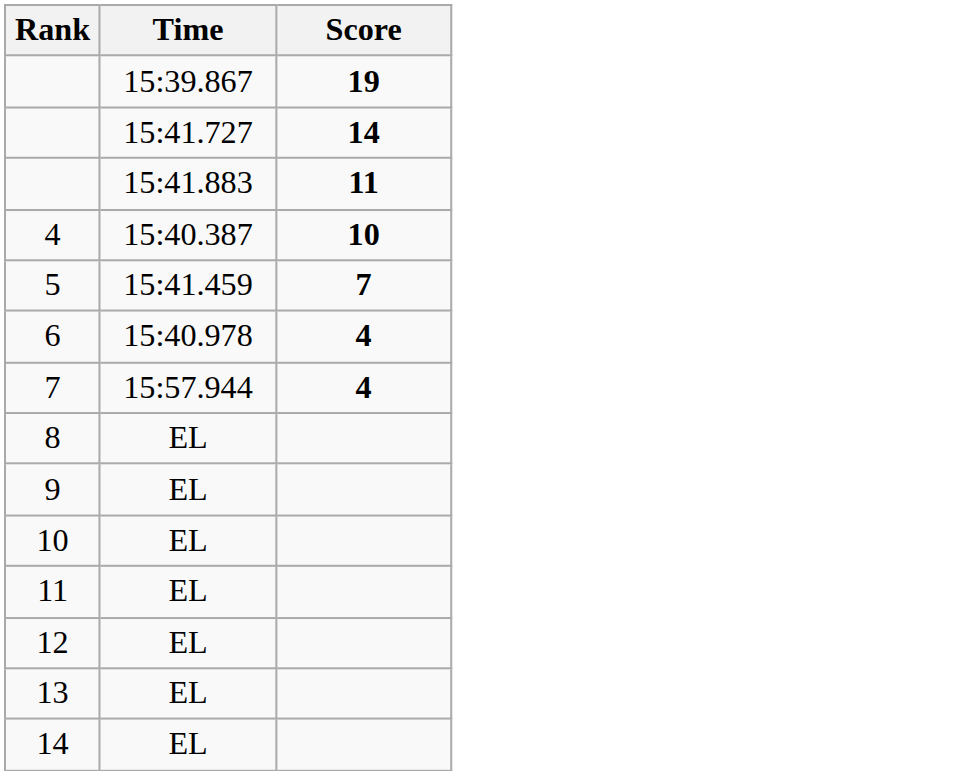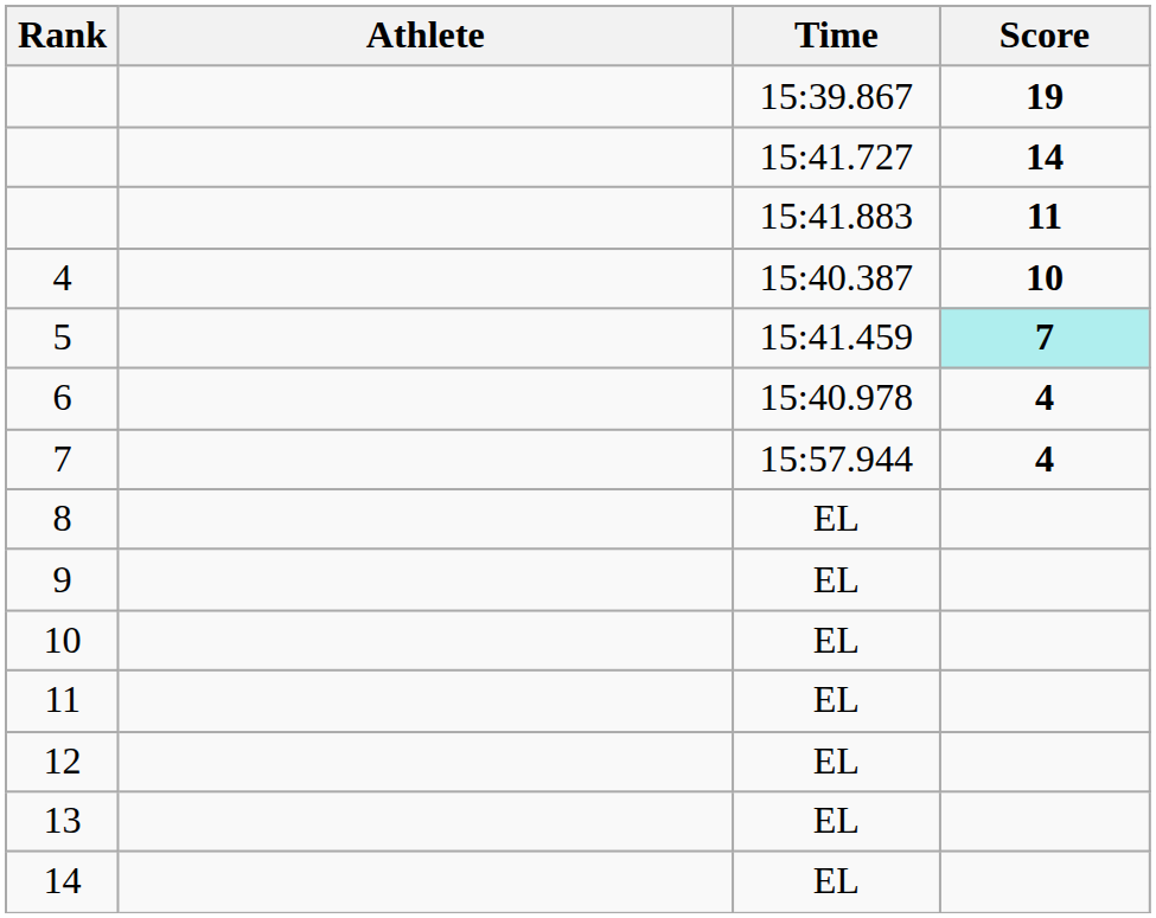 <table class="wikitable" style="text-align:center">
 <tr>
 <th width=40>Rank</th>
+<th width=250>Athlete</th>
 <th width=80>Time</th>
 <th width=80>Score</th>
 </tr>
 <tr>
 <td></td>
+<td align=left></td>
 <td>15:39.867</td>
 <td><strong>19</strong></td>
 </tr>
 <tr>
 <td></td>
+<td align=left></td>
 <td>15:41.727</td>
 <td><strong>14</strong></td>
 </tr>
 <tr>
 <td></td>
+<td align=left></td>
 <td>15:41.883</td>
 <td><strong>11</strong></td>
 </tr>
 <tr>
 <td>4</td>
+<td align=left></td>
 <td>15:40.387</td>
 <td><strong>10</strong></td>
 </tr>
 <tr>
 <td>5</td>
+<td align=left></td>
 <td>15:41.459</td>
-<td><strong>7</strong></td>
+<td style="background: paleturquoise;"><strong>7</strong></td>
 </tr>
 <tr>
 <td>6</td>
+<td align=left></td>
 <td>15:40.978</td>
 <td><strong>4</strong></td>
 </tr>
 <tr>
 <td>7</td>
+<td align=left></td>
 <td>15:57.944</td>
 <td><strong>4</strong></td>
 </tr>
 <tr>
 <td>8</td>
+<td align=left></td>
 <td>EL</td>
 <td></td>
 </tr>
 <tr>
 <td>9</td>
+<td align=left></td>
 <td>EL</td>
 <td></td>
 </tr>
 <tr>
 <td>10</td>
+<td align=left></td>
 <td>EL</td>
 <td></td>
 </tr>
 <tr>
 <td>11</td>
+<td align=left></td>
 <td>EL</td>
 <td></td>
 </tr>
 <tr>
 <td>12</td>
+<td align=left></td>
 <td>EL</td>
 <td></td>
 </tr>
 <tr>
 <td>13</td>
+<td align=left></td>
 <td>EL</td>
 <td></td>
 </tr>
 <tr>
 <td>14</td>
+<td align=left></td>
 <td>EL</td>
 <td></td>
 </tr>
 </table>
